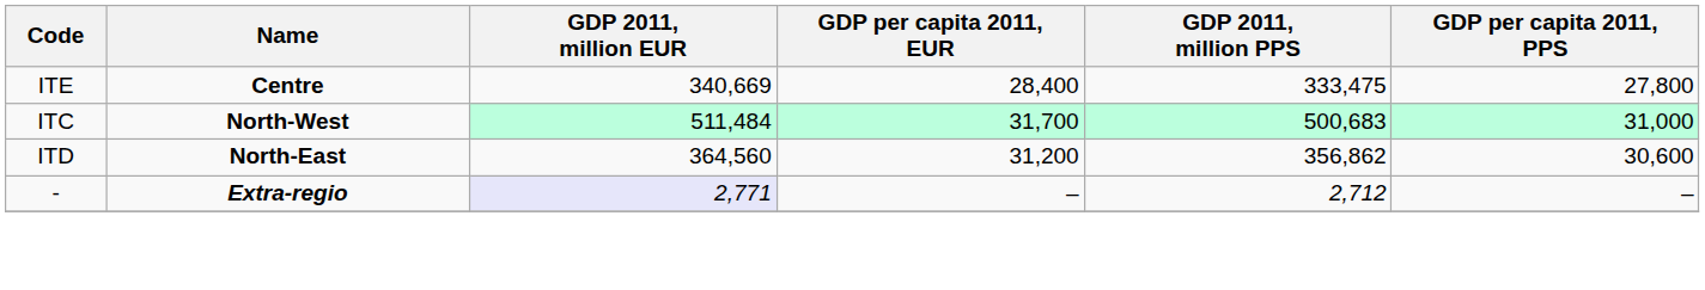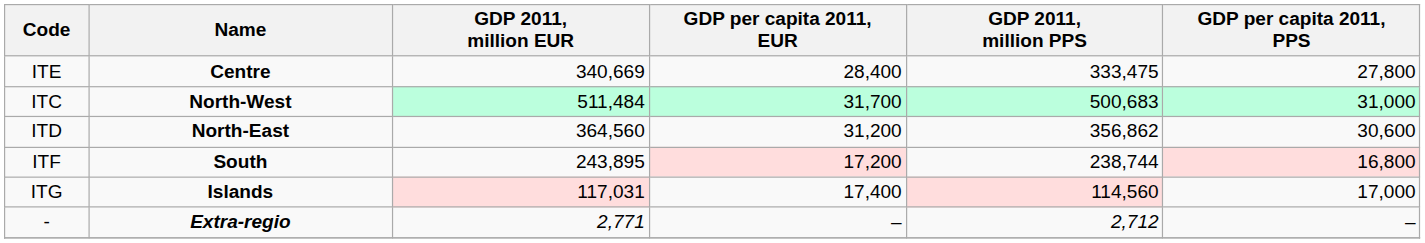 <table class="wikitable sortable" align="center" width="60%" style="font-size:100%">
 <tr>
 <th width="3%">Code</th>
 <th width="13%">Name</th>
 <th width="11%">GDP 2011,<br>million EUR</th>
 <th width="11%">GDP per capita 2011,<br>EUR</th>
 <th width="11%">GDP 2011,<br>million PPS</th>
 <th width="11%">GDP per capita 2011,<br>PPS</th>
 </tr>
 <tr>
 <td align=center>ITE</td>
 <td align=center><strong>Centre</strong></td>
 <td align=right>340,669</td>
 <td align=right>28,400</td>
 <td align=right>333,475</td>
 <td align=right>27,800</td>
 </tr>
 <tr>
 <td align=center>ITC</td>
 <td align=center><strong>North-West</strong></td>
 <td align=right bgcolor=#BBFFDD>511,484</td>
 <td align=right bgcolor=#BBFFDD>31,700</td>
 <td align=right bgcolor=#BBFFDD>500,683</td>
 <td align=right bgcolor=#BBFFDD>31,000</td>
 </tr>
 <tr>
 <td align=center>ITD</td>
 <td align=center><strong>North-East</strong></td>
 <td align=right>364,560</td>
 <td align=right>31,200</td>
 <td align=right>356,862</td>
 <td align=right>30,600</td>
 </tr>
 <tr>
+<td align=center>ITF</td>
+<td align=center><strong>South</strong></td>
+<td align=right>243,895</td>
+<td align=right bgcolor=#FFDDDD>17,200</td>
+<td align=right>238,744</td>
+<td align=right bgcolor=#FFDDDD>16,800</td>
+</tr>
+<tr>
+<td align=center>ITG</td>
+<td align=center><strong>Islands</strong></td>
+<td align=right bgcolor=#FFDDDD>117,031</td>
+<td align=right>17,400</td>
+<td align=right bgcolor=#FFDDDD>114,560</td>
+<td align=right>17,000</td>
+</tr>
+<tr>
 <td align=center>-</td>
 <td align=center><strong><em>Extra-regio</em></strong></td>
-<td align=right style="background: lavender;"><em>2,771</em></td>
+<td align=right><em>2,771</em></td>
 <td align=right>–</td>
 <td align=right><em>2,712</em></td>
 <td align=right>–</td>
 </tr>
 <tr>
 </tr>
 <tr class="sortbottom">
 </tr>
 </table>
